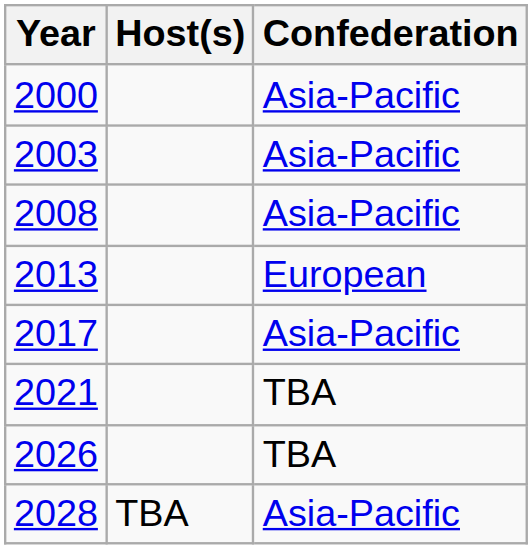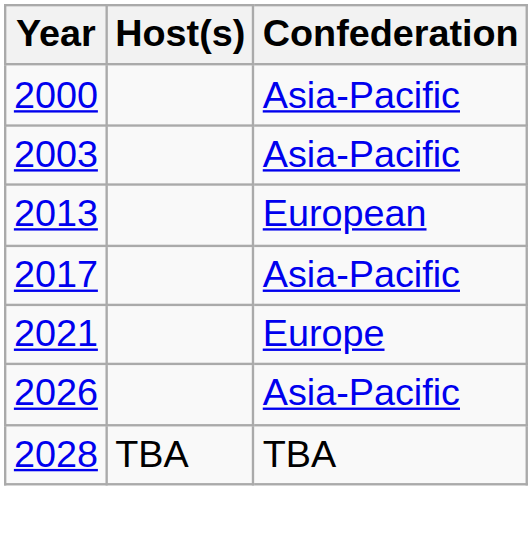 <table class="wikitable sortable">
 <tr>
 <th>Year</th>
 <th>Host(s)</th>
 <th>Confederation</th>
 </tr>
 <tr>
 <td><a href='#'>2000</a></td>
 <td></td>
 <td><a href='#'>Asia-Pacific</a></td>
 </tr>
 <tr>
 <td><a href='#'>2003</a></td>
 <td></td>
 <td><a href='#'>Asia-Pacific</a></td>
 </tr>
 <tr>
-<td><a href='#'>2008</a></td>
-<td></td>
-<td><a href='#'>Asia-Pacific</a></td>
-</tr>
-<tr>
 <td><a href='#'>2013</a></td>
 <td></td>
 <td><a href='#'>European</a></td>
 </tr>
 <tr>
 <td><a href='#'>2017</a></td>
 <td></td>
 <td><a href='#'>Asia-Pacific</a></td>
 </tr>
 <tr>
 <td><a href='#'>2021</a></td>
 <td></td>
-<td>TBA</td>
+<td><a href='#'>Europe</a></td>
 </tr>
 <tr>
 <td><a href='#'>2026</a></td>
 <td><br></td>
-<td>TBA</td>
+<td><a href='#'>Asia-Pacific</a></td>
 </tr>
 <tr>
 <td><a href='#'>2028</a></td>
 <td>TBA</td>
-<td><a href='#'>Asia-Pacific</a></td>
+<td>TBA</td>
 </tr>
 </table>
